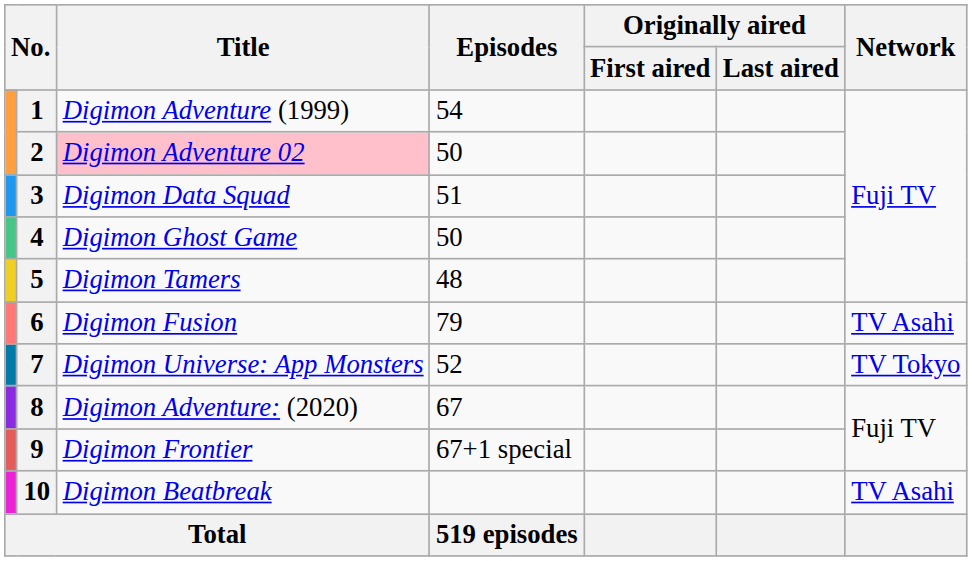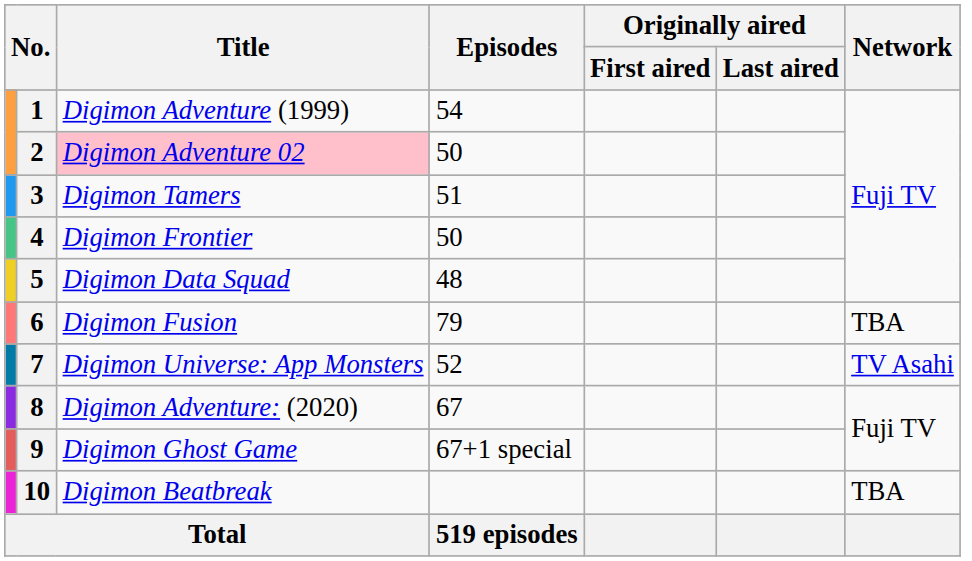 <table class="wikitable sortable">
 <tr>
 <th colspan="2" rowspan="2">No.</th>
 <th rowspan="2"><strong>Title</strong></th>
 <th rowspan="2">Episodes</th>
 <th colspan="2">Originally aired</th>
 <th rowspan="2">Network</th>
 </tr>
 <tr>
 <th>First aired</th>
 <th>Last aired</th>
 </tr>
 <tr>
 <th style="background:#FFA040;" rowspan="2"></th>
 <th>1</th>
 <td><em><a href='#'>Digimon Adventure</a></em> (1999)</td>
 <td>54</td>
 <td></td>
 <td></td>
 <td rowspan="5"><a href='#'>Fuji TV</a></td>
 </tr>
 <tr>
 <th>2</th>
 <td style="background: pink;"><em><a href='#'>Digimon Adventure 02</a></em></td>
 <td>50</td>
 <td></td>
 <td></td>
 </tr>
 <tr>
 <th style="background:#1F99F0;"></th>
 <th>3</th>
-<td><em><a href='#'>Digimon Data Squad</a></em></td>
+<td><em><a href='#'>Digimon Tamers</a></em></td>
 <td>51</td>
 <td></td>
 <td></td>
 </tr>
 <tr>
 <th style="background:#45C686;"></th>
 <th>4</th>
-<td><em><a href='#'>Digimon Ghost Game</a></em></td>
+<td><em><a href='#'>Digimon Frontier</a></em></td>
 <td>50</td>
 <td></td>
 <td></td>
 </tr>
 <tr>
 <th style="background:#F0CF25;"></th>
 <th>5</th>
-<td><em><a href='#'>Digimon Tamers</a></em></td>
+<td><em><a href='#'>Digimon Data Squad</a></em></td>
 <td>48</td>
 <td></td>
 <td></td>
 </tr>
 <tr>
 <th style="background:#FF7777;"></th>
 <th>6</th>
 <td><em><a href='#'>Digimon Fusion</a></em></td>
 <td>79</td>
 <td></td>
 <td></td>
-<td><a href='#'>TV Asahi</a></td>
+<td rowspan="1">TBA</td>
 </tr>
 <tr>
 <th style="background:#007BA7;"></th>
 <th>7</th>
 <td><em><a href='#'>Digimon Universe: App Monsters</a></em></td>
 <td>52</td>
 <td></td>
 <td></td>
-<td><a href='#'>TV Tokyo</a></td>
+<td><a href='#'>TV Asahi</a></td>
 </tr>
 <tr>
 <th style="background:#8A2BE2;"></th>
 <th>8</th>
 <td><em><a href='#'>Digimon Adventure:</a></em> (2020)</td>
 <td>67</td>
 <td></td>
 <td></td>
 <td rowspan="2">Fuji TV</td>
 </tr>
 <tr>
 <th style="background:#E35D5D;"></th>
 <th>9</th>
-<td><em><a href='#'>Digimon Frontier</a></em></td>
+<td><em><a href='#'>Digimon Ghost Game</a></em></td>
 <td>67+1 special</td>
 <td></td>
 <td></td>
 </tr>
 <tr>
 <th style="background:#EC22D6;"></th>
 <th>10</th>
 <td><em><a href='#'>Digimon Beatbreak</a></em></td>
 <td></td>
 <td></td>
 <td></td>
-<td><a href='#'>TV Asahi</a></td>
+<td rowspan="1">TBA</td>
 </tr>
 <tr>
 <th colspan="3">Total</th>
 <th>519 episodes</th>
 <th></th>
 <th></th>
 <th></th>
 </tr>
 </table>
